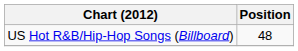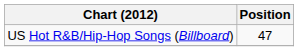 <table class="wikitable">
 <tr>
 <th scope="col">Chart (2012)</th>
 <th scope="col">Position</th>
 </tr>
 <tr>
 <td>US <a href='#'>Hot R&B/Hip-Hop Songs</a> (<em><a href='#'>Billboard</a></em>)</td>
-<td style="text-align:center;">48</td>
+<td style="text-align:center;">47</td>
 </tr>
 <tr>
 </tr>
 </table>
